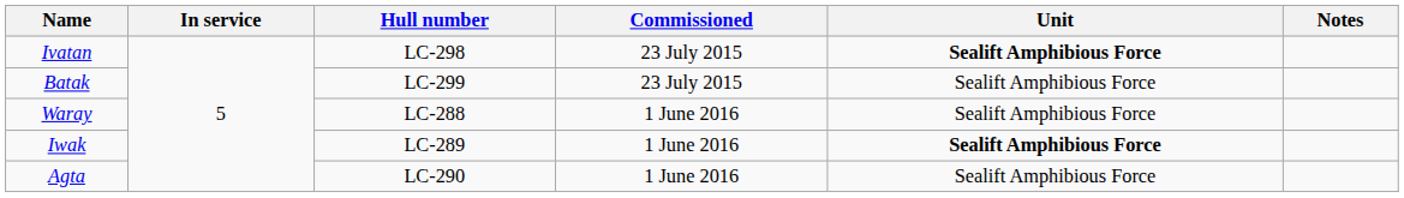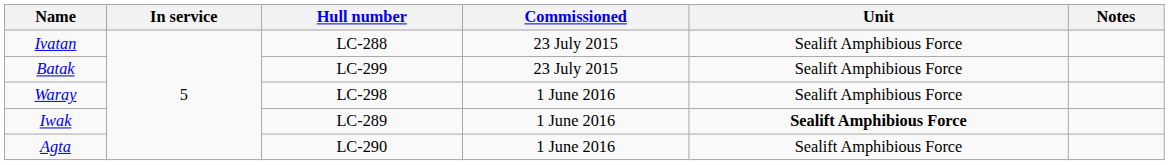 <table class="wikitable"  style="width:90%; text-align:center;">
 <tr style="background:lavender;">
 <th>Name</th>
 <th><strong>In service</strong></th>
 <th><a href='#'>Hull number</a></th>
 <th><a href='#'>Commissioned</a></th>
 <th>Unit</th>
 <th>Notes</th>
 </tr>
 <tr>
 <td valign="top"><a href='#'><em>Ivatan</em></a></td>
 <td rowspan="5">5</td>
-<td>LC-298</td>
+<td>LC-288</td>
 <td>23 July 2015</td>
-<td><strong>Sealift Amphibious Force</strong></td>
+<td>Sealift Amphibious Force</td>
 <td></td>
 </tr>
 <tr>
 <td valign="top"><a href='#'><em>Batak</em></a></td>
 <td>LC-299</td>
 <td>23 July 2015</td>
 <td>Sealift Amphibious Force</td>
 <td></td>
 </tr>
 <tr>
 <td valign="top"><a href='#'><em>Waray</em></a></td>
-<td>LC-288</td>
+<td>LC-298</td>
 <td>1 June 2016</td>
 <td>Sealift Amphibious Force</td>
 <td></td>
 </tr>
 <tr>
 <td valign="top"><a href='#'><em>Iwak</em></a></td>
 <td>LC-289</td>
 <td>1 June 2016</td>
 <td><strong>Sealift Amphibious Force</strong></td>
 <td></td>
 </tr>
 <tr>
 <td valign="top"><a href='#'><em>Agta</em></a></td>
 <td>LC-290</td>
 <td>1 June 2016</td>
 <td>Sealift Amphibious Force</td>
 <td></td>
 </tr>
 </table>
